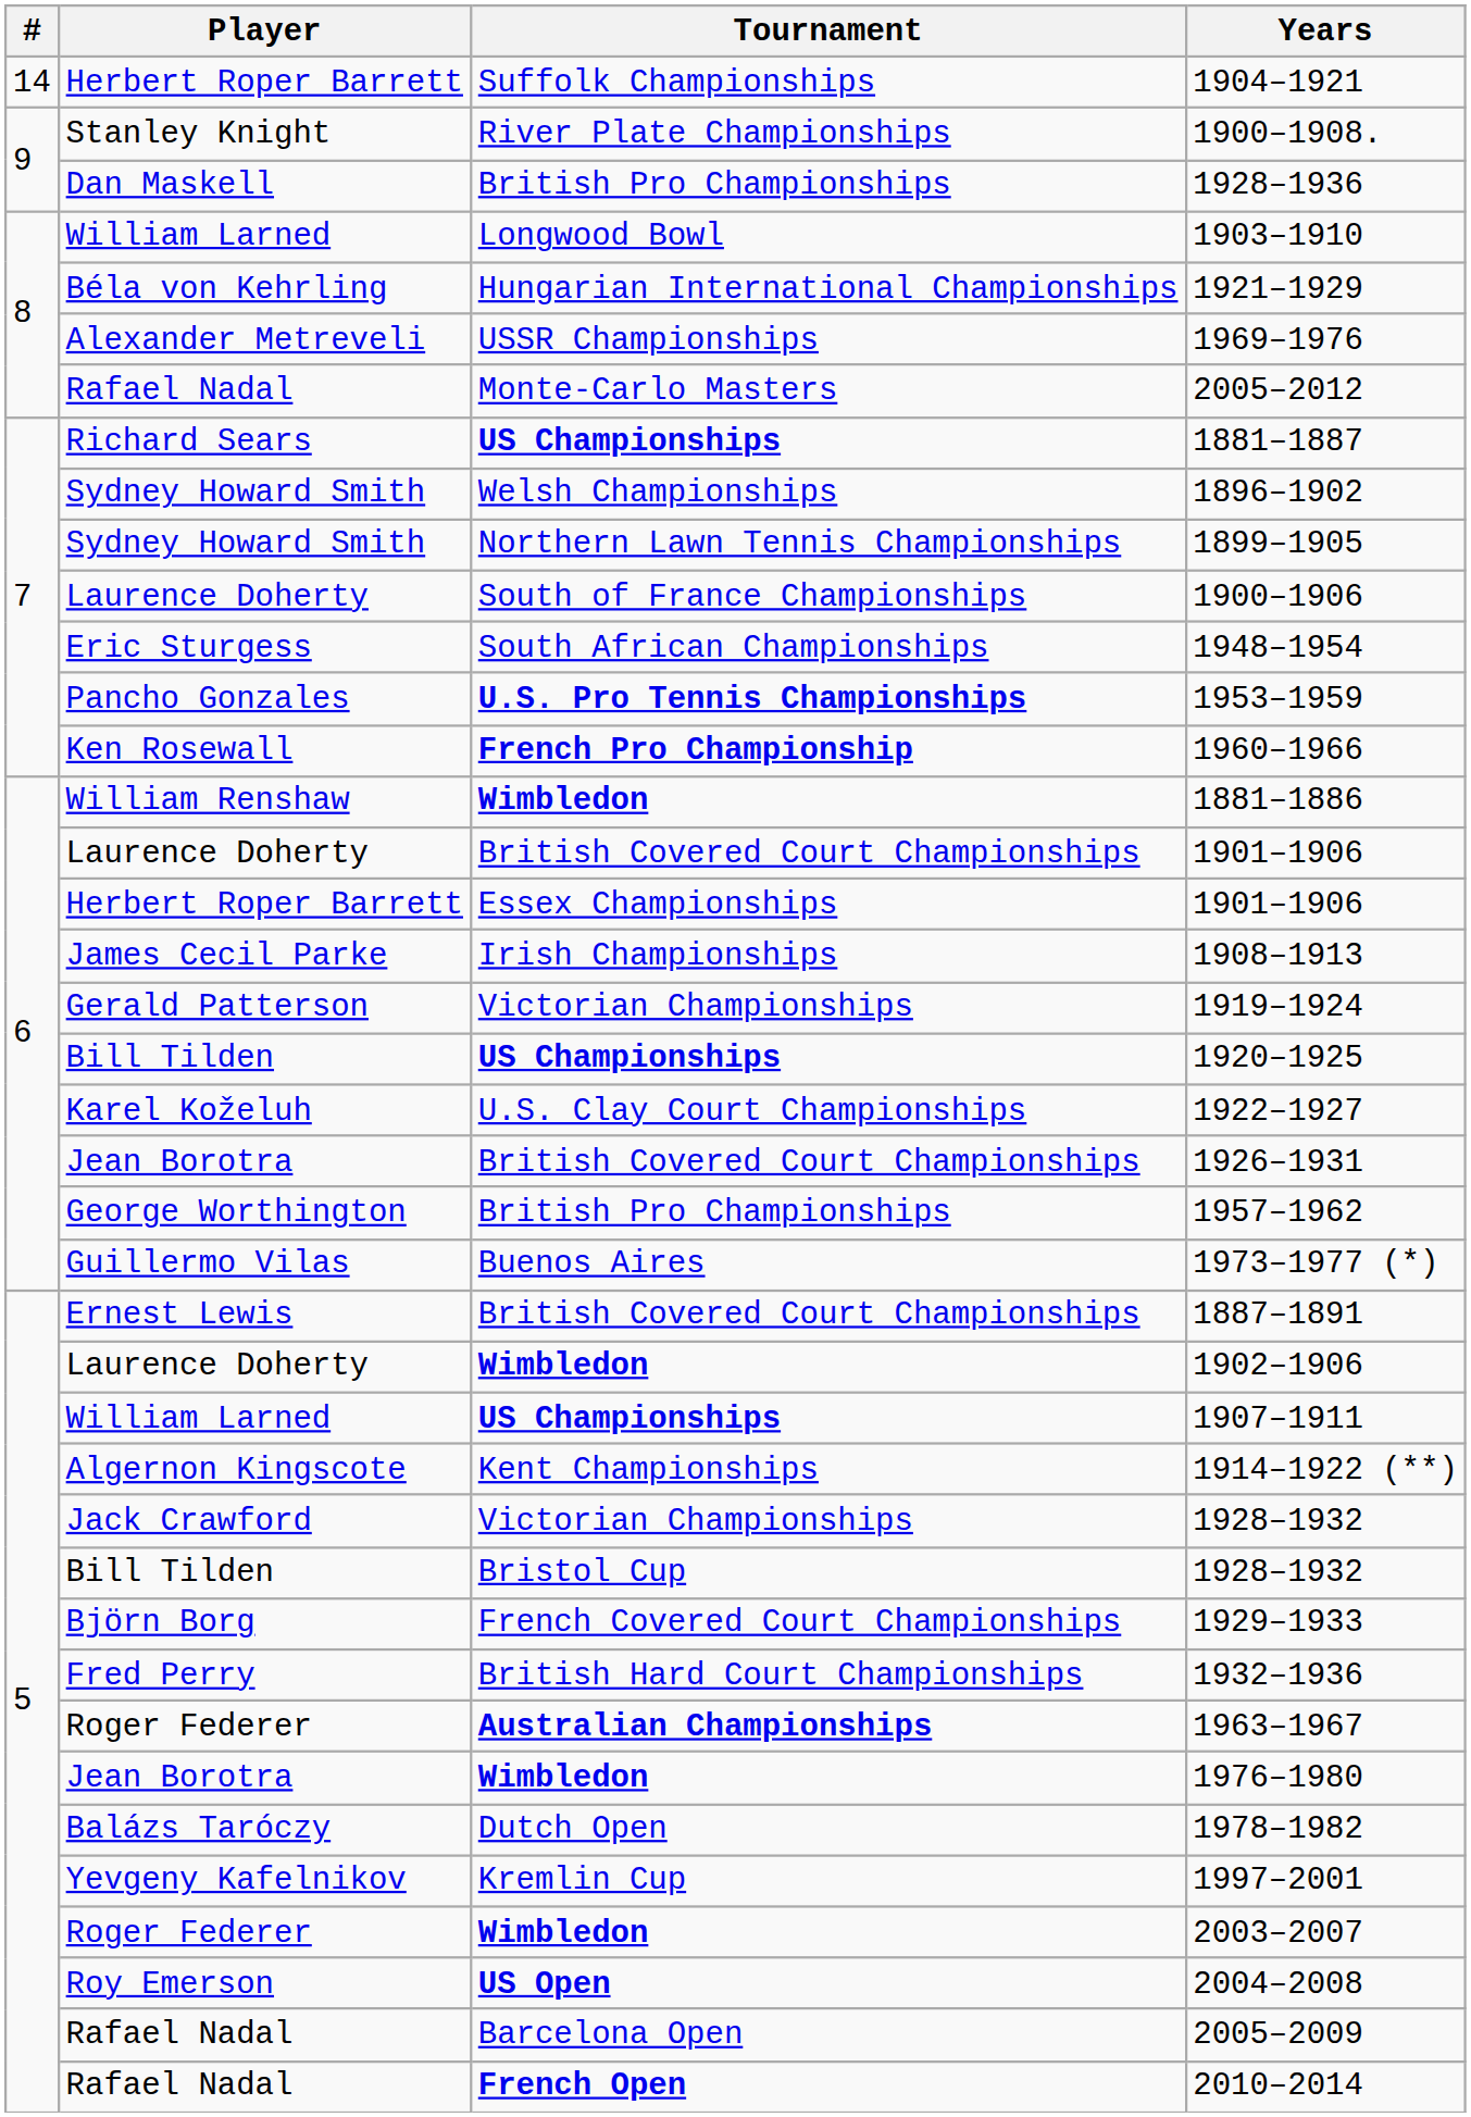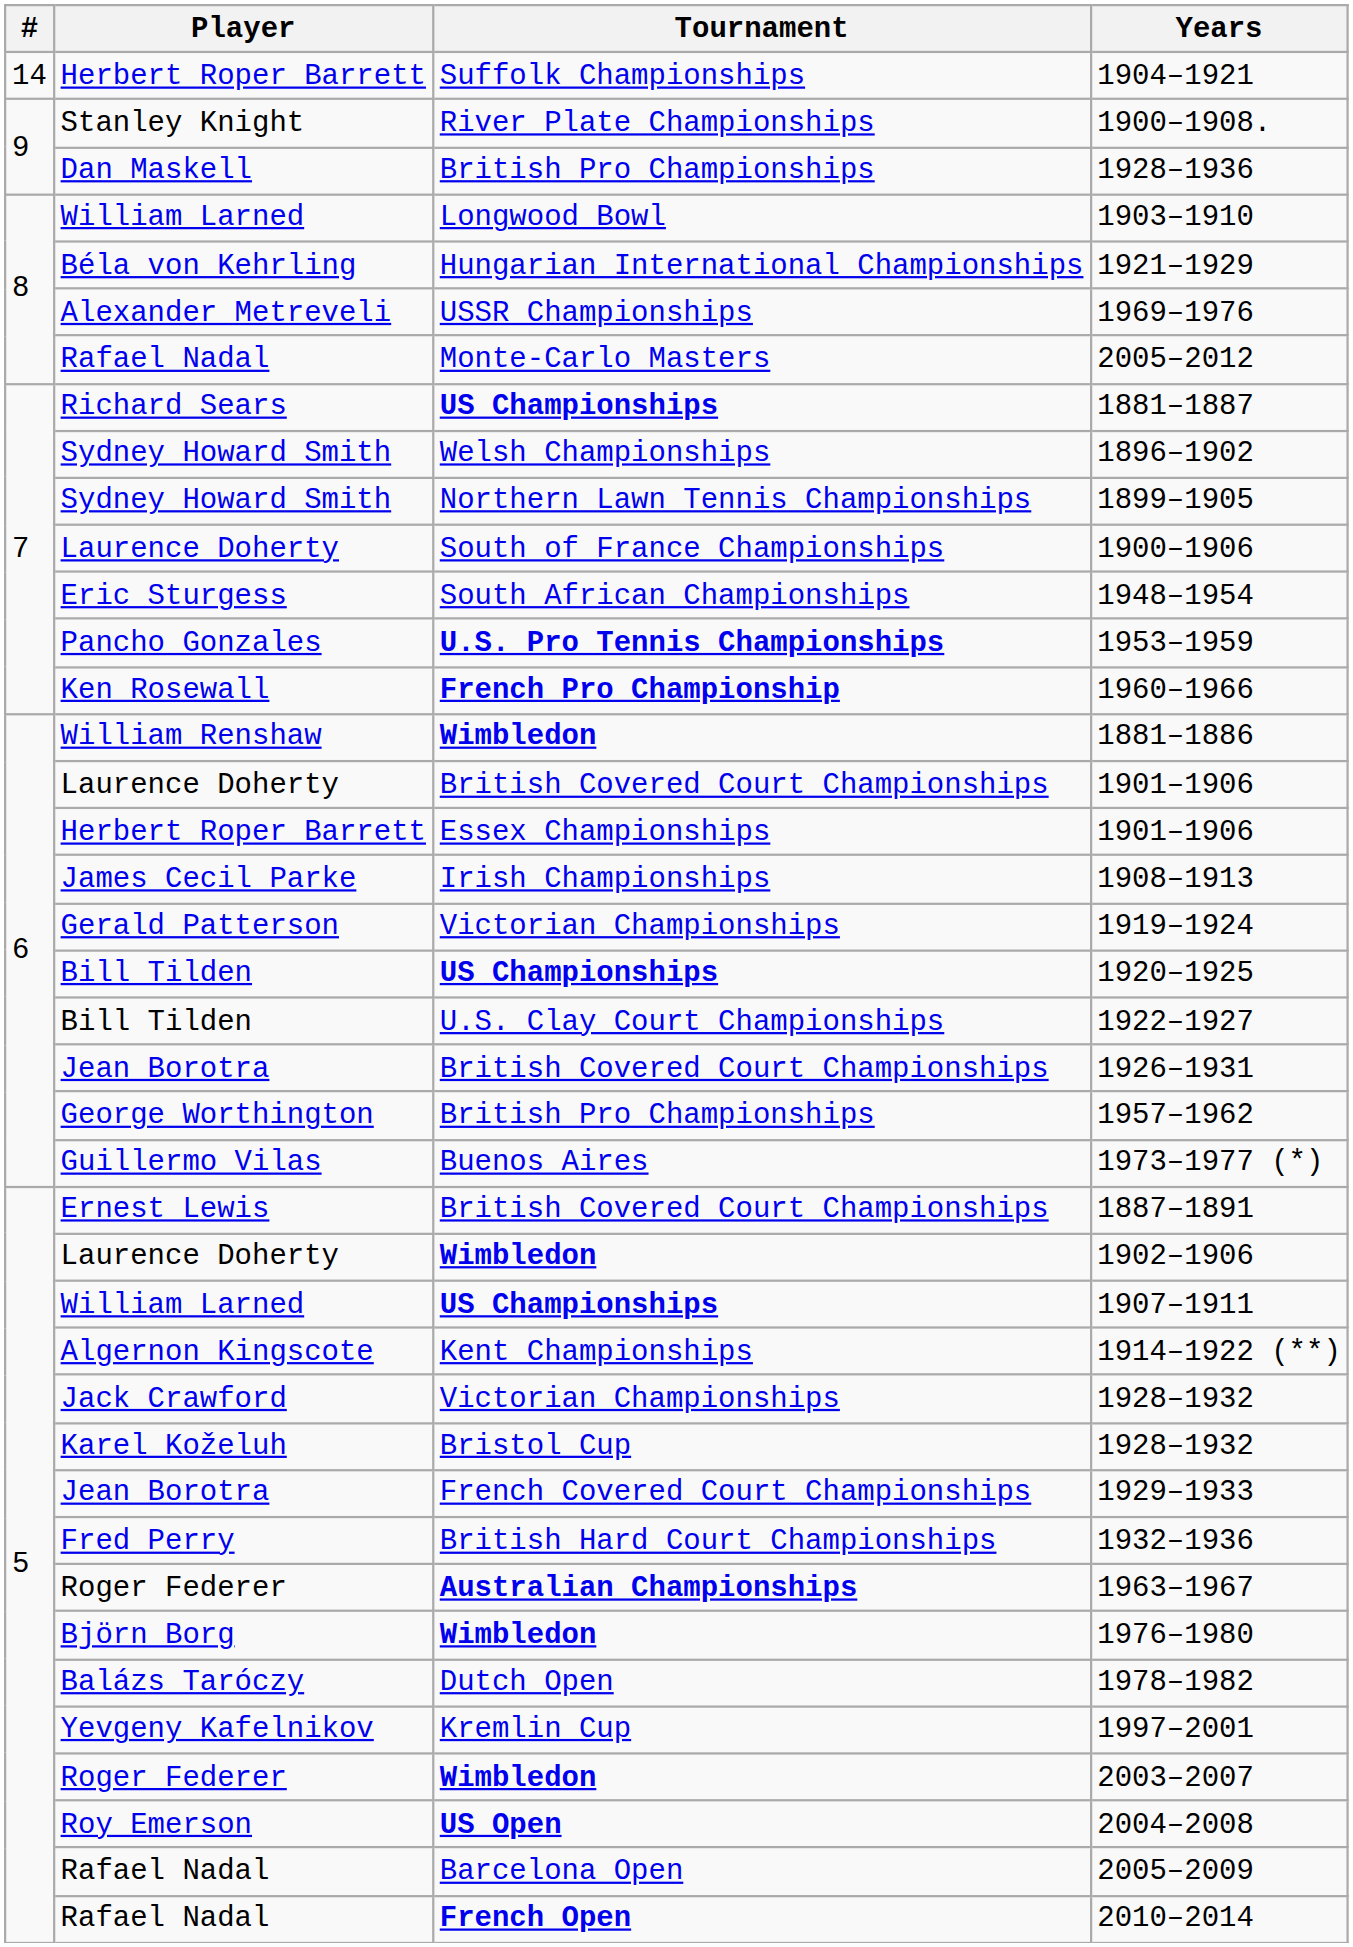 <table class="sortable wikitable">
 <tr>
 <th>#</th>
 <th>Player</th>
 <th>Tournament</th>
 <th class="unsortable">Years</th>
 </tr>
 <tr>
 <td>14</td>
 <td> <a href='#'>Herbert Roper Barrett</a></td>
 <td><a href='#'>Suffolk Championships</a></td>
 <td>1904–1921</td>
 </tr>
 <tr>
 <td rowspan=2>9</td>
 <td> Stanley Knight</td>
 <td><a href='#'>River Plate Championships</a></td>
 <td>1900–1908.</td>
 </tr>
 <tr>
 <td> <a href='#'>Dan Maskell</a></td>
 <td><a href='#'>British Pro Championships</a></td>
 <td>1928–1936</td>
 </tr>
 <tr>
 <td rowspan=4>8</td>
 <td> <a href='#'>William Larned</a></td>
 <td><a href='#'>Longwood Bowl</a></td>
 <td>1903–1910</td>
 </tr>
 <tr>
 <td> <a href='#'>Béla von Kehrling</a></td>
 <td><a href='#'>Hungarian International Championships</a></td>
 <td>1921–1929</td>
 </tr>
 <tr>
 <td> <a href='#'>Alexander Metreveli</a></td>
 <td><a href='#'>USSR Championships</a></td>
 <td>1969–1976</td>
 </tr>
 <tr>
 <td> <a href='#'>Rafael Nadal</a></td>
 <td><a href='#'>Monte-Carlo Masters</a></td>
 <td>2005–2012</td>
 </tr>
 <tr>
 <td rowspan=7>7</td>
 <td> <a href='#'>Richard Sears</a></td>
 <td><strong><a href='#'>US Championships</a></strong></td>
 <td>1881–1887</td>
 </tr>
 <tr>
 <td> <a href='#'>Sydney Howard Smith</a></td>
 <td><a href='#'>Welsh Championships</a></td>
 <td>1896–1902</td>
 </tr>
 <tr>
 <td> <a href='#'>Sydney Howard Smith</a></td>
 <td><a href='#'>Northern Lawn Tennis Championships</a></td>
 <td>1899–1905</td>
 </tr>
 <tr>
 <td> <a href='#'>Laurence Doherty</a></td>
 <td><a href='#'>South of France Championships</a></td>
 <td>1900–1906</td>
 </tr>
 <tr>
 <td> <a href='#'>Eric Sturgess</a></td>
 <td><a href='#'>South African Championships</a></td>
 <td>1948–1954</td>
 </tr>
 <tr>
 <td> <a href='#'>Pancho Gonzales</a></td>
 <td><strong><a href='#'>U.S. Pro Tennis Championships</a></strong></td>
 <td>1953–1959</td>
 </tr>
 <tr>
 <td> <a href='#'>Ken Rosewall</a></td>
 <td><strong><a href='#'>French Pro Championship</a></strong></td>
 <td>1960–1966</td>
 </tr>
 <tr>
 <td rowspan=10>6</td>
 <td> <a href='#'>William Renshaw</a></td>
 <td><strong><a href='#'>Wimbledon</a></strong></td>
 <td>1881–1886</td>
 </tr>
 <tr>
 <td> Laurence Doherty</td>
 <td><a href='#'>British Covered Court Championships</a></td>
 <td>1901–1906</td>
 </tr>
 <tr>
 <td> <a href='#'>Herbert Roper Barrett</a></td>
 <td><a href='#'>Essex Championships</a></td>
 <td>1901–1906</td>
 </tr>
 <tr>
 <td> <a href='#'>James Cecil Parke</a></td>
 <td><a href='#'>Irish Championships</a></td>
 <td>1908–1913</td>
 </tr>
 <tr>
 <td> <a href='#'>Gerald Patterson</a></td>
 <td><a href='#'>Victorian Championships</a></td>
 <td>1919–1924</td>
 </tr>
 <tr>
 <td> <a href='#'>Bill Tilden</a></td>
 <td><strong><a href='#'>US Championships</a></strong></td>
 <td>1920–1925</td>
 </tr>
 <tr>
-<td> <a href='#'>Karel Koželuh</a></td>
+<td> Bill Tilden</td>
 <td><a href='#'>U.S. Clay Court Championships</a></td>
 <td>1922–1927</td>
 </tr>
 <tr>
 <td> <a href='#'>Jean Borotra</a></td>
 <td><a href='#'>British Covered Court Championships</a></td>
 <td>1926–1931</td>
 </tr>
 <tr>
 <td> <a href='#'>George Worthington</a></td>
 <td><a href='#'>British Pro Championships</a></td>
 <td>1957–1962</td>
 </tr>
 <tr>
 <td> <a href='#'>Guillermo Vilas</a></td>
 <td><a href='#'>Buenos Aires</a></td>
 <td>1973–1977 (*)</td>
 </tr>
 <tr>
 <td rowspan=16>5</td>
 <td> <a href='#'>Ernest Lewis</a></td>
 <td><a href='#'>British Covered Court Championships</a></td>
 <td>1887–1891</td>
 </tr>
 <tr>
 <td> Laurence Doherty</td>
 <td><strong><a href='#'>Wimbledon</a></strong></td>
 <td>1902–1906</td>
 </tr>
 <tr>
 <td> <a href='#'>William Larned</a></td>
 <td><strong><a href='#'>US Championships</a></strong></td>
 <td>1907–1911</td>
 </tr>
 <tr>
 <td> <a href='#'>Algernon Kingscote</a></td>
 <td><a href='#'>Kent Championships</a></td>
 <td>1914–1922 (**)</td>
 </tr>
 <tr>
 <td> <a href='#'>Jack Crawford</a></td>
 <td><a href='#'>Victorian Championships</a></td>
 <td>1928–1932</td>
 </tr>
 <tr>
-<td> Bill Tilden</td>
+<td> <a href='#'>Karel Koželuh</a></td>
 <td><a href='#'>Bristol Cup</a></td>
 <td>1928–1932</td>
 </tr>
 <tr>
-<td> <a href='#'>Björn Borg</a></td>
+<td> <a href='#'>Jean Borotra</a></td>
 <td><a href='#'>French Covered Court Championships</a></td>
 <td>1929–1933</td>
 </tr>
 <tr>
 <td> <a href='#'>Fred Perry</a></td>
 <td><a href='#'>British Hard Court Championships</a></td>
 <td>1932–1936</td>
 </tr>
 <tr>
 <td> Roger Federer</td>
 <td><strong><a href='#'>Australian Championships</a></strong></td>
 <td>1963–1967</td>
 </tr>
 <tr>
-<td> <a href='#'>Jean Borotra</a></td>
+<td> <a href='#'>Björn Borg</a></td>
 <td><strong><a href='#'>Wimbledon</a></strong></td>
 <td>1976–1980</td>
 </tr>
 <tr>
 <td> <a href='#'>Balázs Taróczy</a></td>
 <td><a href='#'>Dutch Open</a></td>
 <td>1978–1982</td>
 </tr>
 <tr>
 <td> <a href='#'>Yevgeny Kafelnikov</a></td>
 <td><a href='#'>Kremlin Cup</a></td>
 <td>1997–2001</td>
 </tr>
 <tr>
 <td> <a href='#'>Roger Federer</a></td>
 <td><strong><a href='#'>Wimbledon</a></strong></td>
 <td>2003–2007</td>
 </tr>
 <tr>
 <td> <a href='#'>Roy Emerson</a></td>
 <td><strong><a href='#'>US Open</a></strong></td>
 <td>2004–2008</td>
 </tr>
 <tr>
 <td> Rafael Nadal</td>
 <td><a href='#'>Barcelona Open</a></td>
 <td>2005–2009</td>
 </tr>
 <tr>
 <td> Rafael Nadal</td>
 <td><strong><a href='#'>French Open</a></strong></td>
 <td>2010–2014</td>
 </tr>
 </table>
